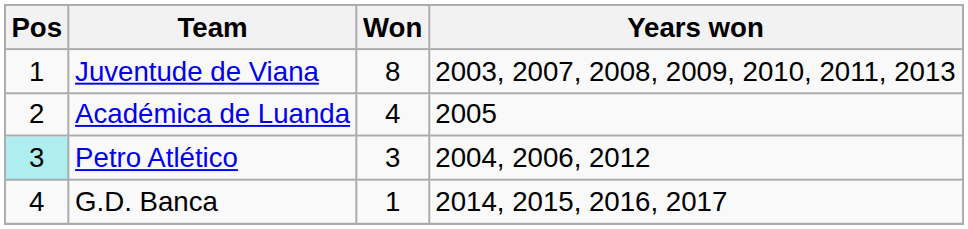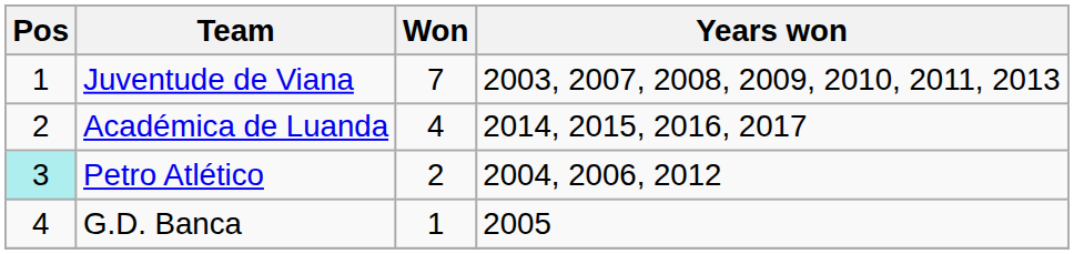 <table class="wikitable" style="font-size:90%;">
 <tr>
 <th>Pos</th>
 <th>Team</th>
 <th>Won</th>
 <th>Years won</th>
 </tr>
 <tr>
 <td align=center>1</td>
 <td><a href='#'>Juventude de Viana</a></td>
-<td align=center>8</td>
+<td align=center>7</td>
 <td>2003, 2007, 2008, 2009, 2010, 2011, 2013</td>
 </tr>
 <tr>
 <td align=center>2</td>
 <td><a href='#'>Académica de Luanda</a></td>
 <td align=center>4</td>
-<td>2005</td>
+<td>2014, 2015, 2016, 2017</td>
 </tr>
 <tr>
 <td align=center style="background: paleturquoise;">3</td>
 <td><a href='#'>Petro Atlético</a></td>
-<td align=center>3</td>
+<td align=center>2</td>
 <td>2004, 2006, 2012</td>
 </tr>
 <tr>
 <td align=center>4</td>
 <td>G.D. Banca</td>
 <td align=center>1</td>
-<td>2014, 2015, 2016, 2017</td>
+<td>2005</td>
 </tr>
 <tr>
 </tr>
 </table>
